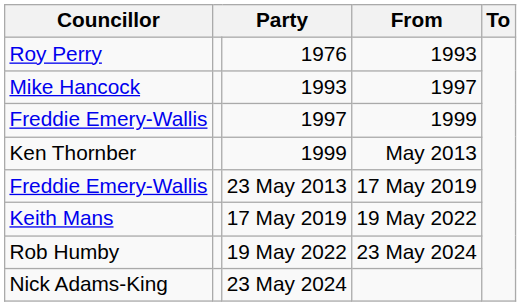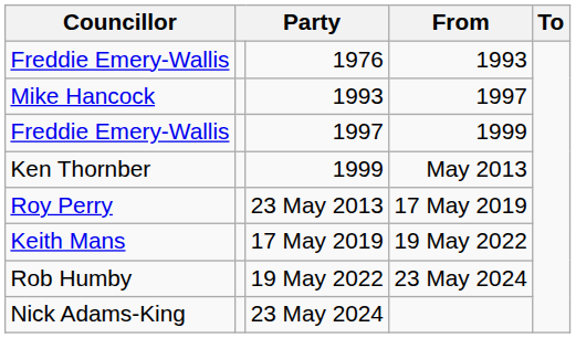 <table class=wikitable>
 <tr>
 <th>Councillor</th>
 <th colspan=2>Party</th>
 <th>From</th>
 <th>To</th>
 </tr>
 <tr>
-<td><a href='#'>Roy Perry</a></td>
+<td><a href='#'>Freddie Emery-Wallis</a></td>
 <td></td>
 <td align=right>1976</td>
 <td align=right>1993</td>
 </tr>
 <tr>
 <td><a href='#'>Mike Hancock</a></td>
 <td></td>
 <td align=right>1993</td>
 <td align=right>1997</td>
 </tr>
 <tr>
 <td><a href='#'>Freddie Emery-Wallis</a></td>
 <td></td>
 <td align=right>1997</td>
 <td align=right>1999</td>
 </tr>
 <tr>
 <td>Ken Thornber</td>
 <td></td>
 <td align=right>1999</td>
 <td align=right>May 2013</td>
 </tr>
 <tr>
-<td><a href='#'>Freddie Emery-Wallis</a></td>
+<td><a href='#'>Roy Perry</a></td>
 <td></td>
 <td align=right>23 May 2013</td>
 <td align=right>17 May 2019</td>
 </tr>
 <tr>
 <td><a href='#'>Keith Mans</a></td>
 <td></td>
 <td align=right>17 May 2019</td>
 <td align=right>19 May 2022</td>
 </tr>
 <tr>
 <td>Rob Humby</td>
 <td></td>
 <td align=right>19 May 2022</td>
 <td align=right>23 May 2024</td>
 </tr>
 <tr>
 <td>Nick Adams-King</td>
 <td></td>
 <td align=right>23 May 2024</td>
 <td align=right></td>
 </tr>
 </table>
